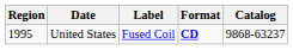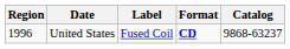 <table class="wikitable">
 <tr>
 <th>Region</th>
 <th>Date</th>
 <th>Label</th>
 <th>Format</th>
 <th>Catalog</th>
 </tr>
 <tr>
-<td>1995</td>
+<td>1996</td>
 <td>United States</td>
 <td><a href='#'>Fused Coil</a></td>
 <td><strong><a href='#'>CD</a></strong></td>
 <td>9868-63237</td>
 </tr>
 </table>
